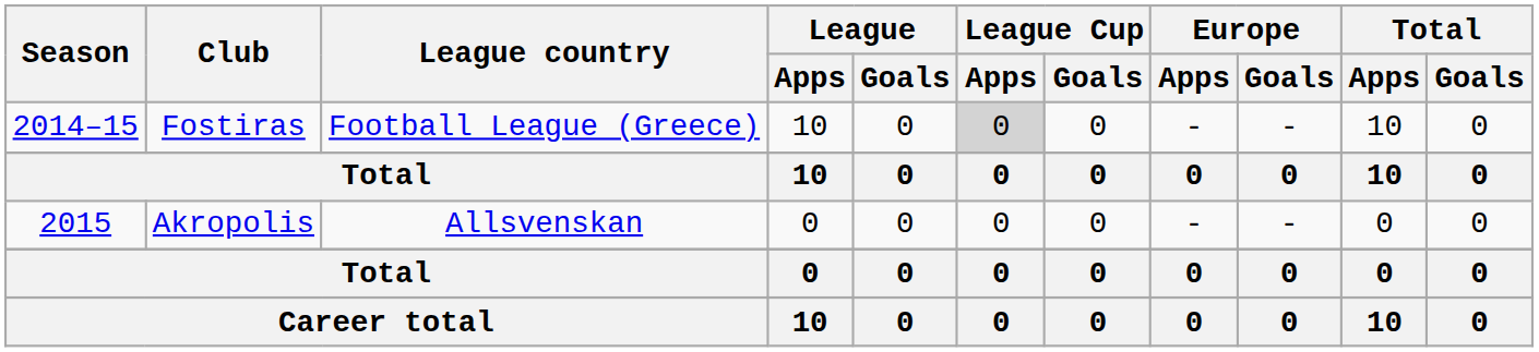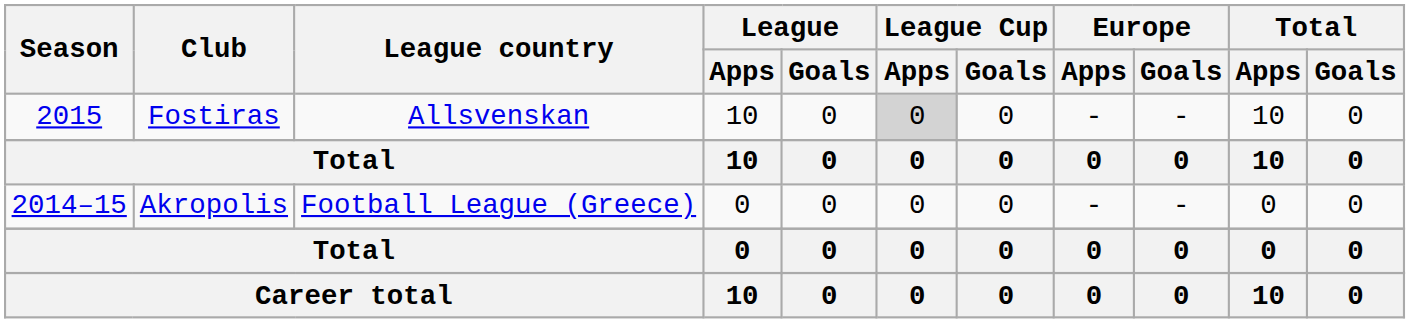 <table class="wikitable" style="text-align: center;">
 <tr>
 <th rowspan="2">Season</th>
 <th rowspan="2">Club</th>
 <th rowspan="2">League country</th>
 <th colspan="2">League</th>
 <th colspan="2">League Cup</th>
 <th colspan="2">Europe</th>
 <th colspan="2">Total</th>
 </tr>
 <tr>
 <th>Apps</th>
 <th>Goals</th>
 <th>Apps</th>
 <th>Goals</th>
 <th>Apps</th>
 <th>Goals</th>
 <th>Apps</th>
 <th>Goals</th>
 </tr>
 <tr>
-<td rowspan="1"><a href='#'>2014–15</a></td>
+<td rowspan="1"><a href='#'>2015</a></td>
 <td rowspan="1" valign="center"><a href='#'>Fostiras</a></td>
-<td rowspan="1"><a href='#'>Football League (Greece)</a></td>
+<td rowspan="1"><a href='#'>Allsvenskan</a></td>
 <td>10</td>
 <td>0</td>
 <td style="background: lightgrey;">0</td>
 <td>0</td>
 <td>-</td>
 <td>-</td>
 <td>10</td>
 <td>0</td>
 </tr>
 <tr>
 </tr>
 <tr>
 <th colspan="3" valign="center">Total</th>
 <th>10</th>
 <th>0</th>
 <th>0</th>
 <th>0</th>
 <th>0</th>
 <th>0</th>
 <th>10</th>
 <th>0</th>
 </tr>
 <tr>
-<td rowspan="1"><a href='#'>2015</a></td>
+<td rowspan="1"><a href='#'>2014–15</a></td>
 <td rowspan="1" valign="center"><a href='#'>Akropolis</a></td>
-<td rowspan="1"><a href='#'>Allsvenskan</a></td>
+<td rowspan="1"><a href='#'>Football League (Greece)</a></td>
 <td>0</td>
 <td>0</td>
 <td>0</td>
 <td>0</td>
 <td>-</td>
 <td>-</td>
 <td>0</td>
 <td>0</td>
 </tr>
 <tr>
 </tr>
 <tr>
 <th colspan="3" valign="center">Total</th>
 <th>0</th>
 <th>0</th>
 <th>0</th>
 <th>0</th>
 <th>0</th>
 <th>0</th>
 <th>0</th>
 <th>0</th>
 </tr>
 <tr>
 </tr>
 <tr>
 <th colspan="3">Career total</th>
 <th>10</th>
 <th>0</th>
 <th>0</th>
 <th>0</th>
 <th>0</th>
 <th>0</th>
 <th>10</th>
 <th>0</th>
 </tr>
 </table>
